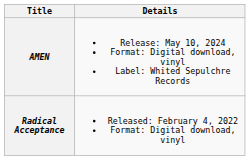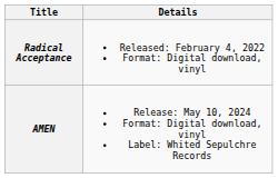 <table class="wikitable plainrowheaders" style="text-align:center;">
 <tr>
 <th scope="col" style="width:8em;">Title</th>
 <th scope="col" style="width:20em;">Details</th>
 </tr>
 <tr>
+<th scope="row"><em>Radical Acceptance</em></th>
+<td><br><ul><li>Released: February 4, 2022</li><li>Format: Digital download, vinyl</li></ul></td>
+</tr>
+<tr>
 <th scope="row"><em>AMEN</em></th>
 <td><br><ul><li>Release: May 10, 2024</li><li>Format: Digital download, vinyl</li><li>Label: Whited Sepulchre Records</li></ul></td>
 </tr>
-<tr>
-<th scope="row"><em>Radical Acceptance</em></th>
-<td><br><ul><li>Released: February 4, 2022</li><li>Format: Digital download, vinyl</li></ul></td>
-</tr>
 </table>
